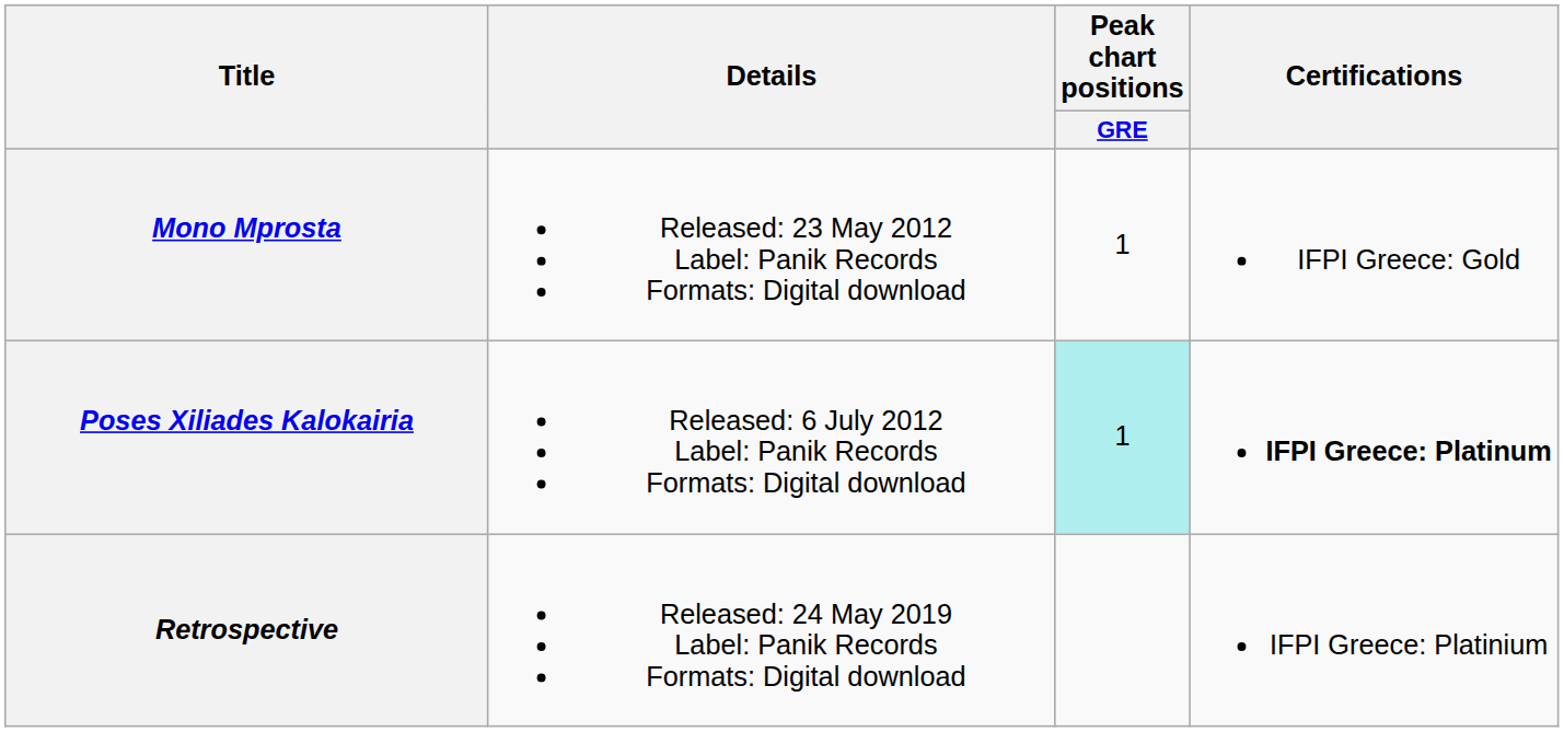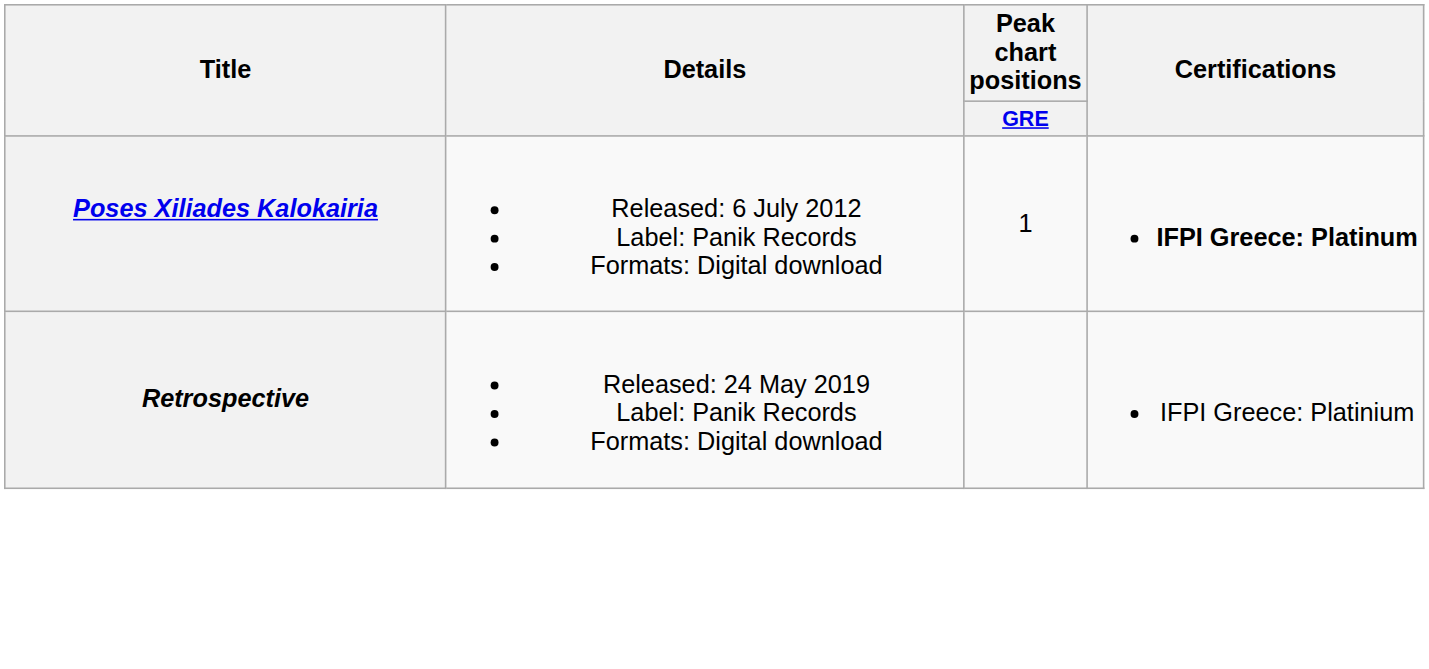 <table class="wikitable plainrowheaders" style="text-align:center;">
 <tr>
 <th scope="col" rowspan="2" style="width:17em;">Title</th>
 <th scope="col" rowspan="2" style="width:20em;">Details</th>
 <th scope="col" rowspan="1">Peak chart positions</th>
 <th scope="col" rowspan="2">Certifications</th>
 </tr>
 <tr>
 <th scope="col" style="width:3em;font-size:85%;"><a href='#'>GRE</a></th>
 </tr>
 <tr>
-<th scope="row"><em><a href='#'>Mono Mprosta</a></em><br><em></em><br><em></em></th>
-<td><br><ul><li>Released: 23 May 2012</li><li>Label: Panik Records</li><li>Formats: Digital download</li></ul></td>
-<td>1</td>
-<td><br><ul><li>IFPI Greece: Gold</li></ul></td>
-</tr>
-<tr>
 <th scope="row"><em><a href='#'>Poses Xiliades Kalokairia</a></em><br><em></em><br><em></em></th>
 <td><br><ul><li>Released: 6 July 2012</li><li>Label: Panik Records</li><li>Formats: Digital download</li></ul></td>
-<td style="background: paleturquoise;">1</td>
+<td>1</td>
 <td><strong><br><ul><li>IFPI Greece: Platinum</li></ul></strong></td>
 </tr>
 <tr>
 <th scope="row"><em>Retrospective</em></th>
 <td><br><ul><li>Released: 24 May 2019</li><li>Label: Panik Records</li><li>Formats: Digital download</li></ul></td>
 <td></td>
 <td><br><ul><li>IFPI Greece: Platinium</li></ul></td>
 </tr>
 </table>
